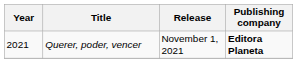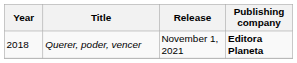 <table class="wikitable sortable">
 <tr>
 <th width=055>Year</th>
 <th width=180>Title</th>
 <th width=100>Release</th>
 <th width=100>Publishing company</th>
 </tr>
 <tr>
-<td>2021</td>
+<td>2018</td>
 <td><em>Querer, poder, vencer</em></td>
 <td>November 1, 2021 </td>
 <td><strong>Editora Planeta</strong></td>
 </tr>
 <tr>
 </tr>
 </table>
